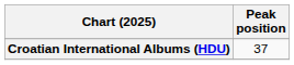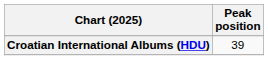 <table class="wikitable sortable plainrowheaders" style="text-align:center">
 <tr>
 <th scope="col">Chart (2025)</th>
 <th scope="col">Peak<br>position</th>
 </tr>
 <tr>
 </tr>
 <tr>
 </tr>
 <tr>
 </tr>
 <tr>
 </tr>
 <tr>
 </tr>
 <tr>
 <th scope="row">Croatian International Albums (<a href='#'>HDU</a>)</th>
-<td>37</td>
+<td>39</td>
 </tr>
 <tr>
 </tr>
 <tr>
 </tr>
 <tr>
 </tr>
 <tr>
 </tr>
 </table>
